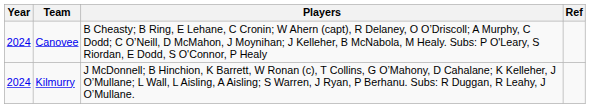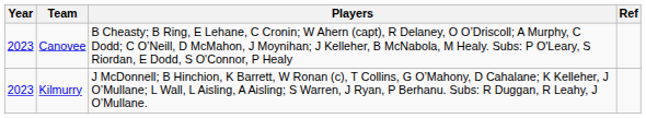 <table class="wikitable plainrowheaders sortable">
 <tr>
 <th scope=col>Year</th>
 <th scope=col>Team</th>
 <th scope=col class="unsortable">Players</th>
 <th scope=col class="unsortable">Ref</th>
 </tr>
 <tr>
-<td style="text-align:center;"><a href='#'>2024</a></td>
+<td style="text-align:center;"><a href='#'>2023</a></td>
 <td><a href='#'>Canovee</a></td>
 <td>B Cheasty; B Ring, E Lehane, C Cronin; W Ahern (capt), R Delaney, O O’Driscoll; A Murphy, C Dodd; C O’Neill, D McMahon, J Moynihan; J Kelleher, B McNabola, M Healy.  Subs: P O'Leary, S Riordan, E Dodd,  S O'Connor, P Healy</td>
 <td></td>
 </tr>
 <tr>
-<td style="text-align:center;"><a href='#'>2024</a></td>
+<td style="text-align:center;"><a href='#'>2023</a></td>
 <td><a href='#'>Kilmurry</a></td>
 <td>J McDonnell; B Hinchion, K Barrett, W Ronan (c), T Collins, G O’Mahony, D Cahalane; K Kelleher, J O’Mullane; L Wall, L Aisling, A Aisling; S Warren, J Ryan, P Berhanu. Subs: R Duggan, R Leahy, J O’Mullane.</td>
 <td></td>
 </tr>
 </table>
